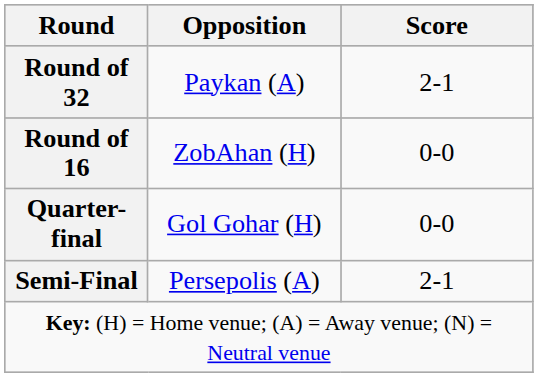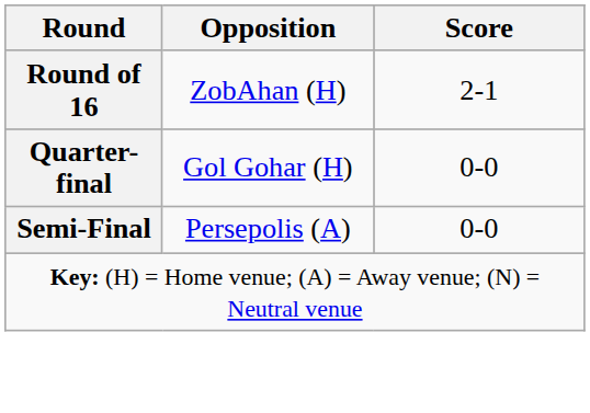 <table class="wikitable plainrowheaders" style="text-align:center;margin:0">
 <tr>
 <th scope="col" style="width:80px">Round</th>
 <th scope="col" style="width:110px">Opposition</th>
 <th scope="col" style="width:110px">Score</th>
 </tr>
 <tr>
-<th scope=row style="text-align:center">Round of 32</th>
-<td><a href='#'>Paykan</a> (<a href='#'>A</a>)</td>
-<td>2-1</td>
-</tr>
-<tr>
 <th scope=row style="text-align:center">Round of 16</th>
 <td><a href='#'>ZobAhan</a> (<a href='#'>H</a>)</td>
-<td>0-0  </td>
+<td>2-1</td>
 </tr>
 <tr>
 <th scope=row style="text-align:center">Quarter-final</th>
 <td><a href='#'>Gol Gohar</a> (<a href='#'>H</a>)</td>
 <td>0-0  </td>
 </tr>
 <tr>
 <th scope=row style="text-align:center">Semi-Final</th>
 <td><a href='#'>Persepolis</a> (<a href='#'>A</a>)</td>
-<td>2-1</td>
+<td>0-0  </td>
 </tr>
 <tr>
 <td colspan="3"><small><strong>Key:</strong> (H) = Home venue; (A) = Away venue; (N) = <a href='#'>Neutral venue</a></small></td>
 </tr>
 </table>
